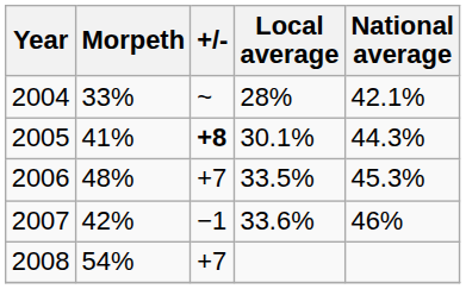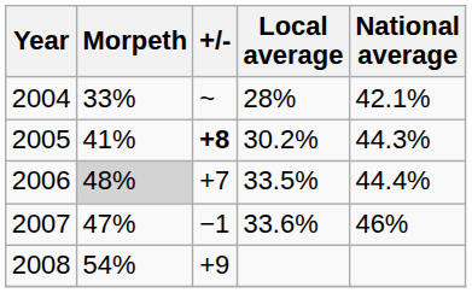 <table class="wikitable">
 <tr>
 <th>Year</th>
 <th>Morpeth</th>
 <th>+/-</th>
 <th>Local<br>average<br></th>
 <th>National<br>average<br></th>
 </tr>
 <tr>
 <td>2004</td>
 <td>33%</td>
 <td>~</td>
 <td>28%</td>
 <td>42.1%</td>
 </tr>
 <tr>
 <td>2005</td>
 <td>41%</td>
 <td><strong>+8</strong></td>
-<td>30.1%</td>
+<td>30.2%</td>
 <td>44.3%</td>
 </tr>
 <tr>
 <td>2006</td>
-<td>48%</td>
+<td style="background: lightgrey;">48%</td>
 <td>+7</td>
 <td>33.5%</td>
-<td>45.3%</td>
+<td>44.4%</td>
 </tr>
 <tr>
 <td>2007</td>
-<td>42%</td>
+<td>47%</td>
 <td>−1</td>
 <td>33.6%</td>
 <td>46%</td>
 </tr>
 <tr>
 <td>2008</td>
 <td>54%</td>
-<td>+7</td>
+<td>+9</td>
 <td></td>
 <td></td>
 </tr>
 <tr>
 </tr>
 </table>
